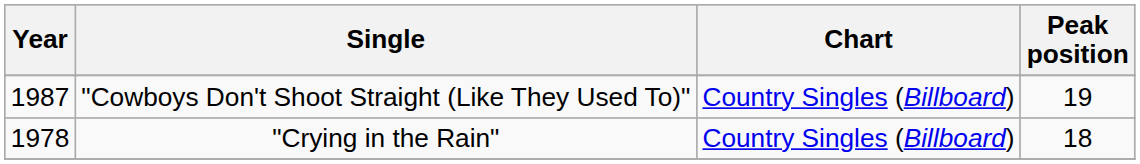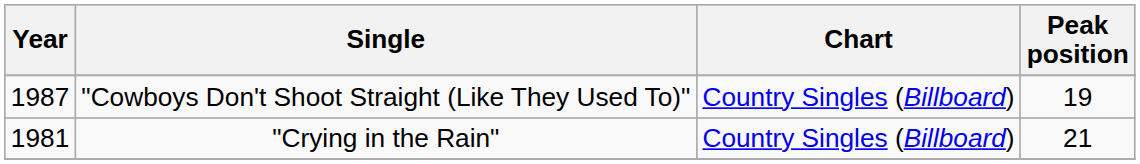 <table class="wikitable"  style="text-align: center;">
 <tr>
 <th>Year</th>
 <th>Single</th>
 <th>Chart</th>
 <th>Peak<br>position</th>
 </tr>
 <tr>
 </tr>
 <tr>
 <td>1987</td>
 <td>"Cowboys Don't Shoot Straight (Like They Used To)"</td>
 <td><a href='#'>Country Singles</a> (<a href='#'><em>Billboard</em></a>)</td>
 <td>19</td>
 </tr>
 <tr>
-<td>1978</td>
+<td>1981</td>
 <td>"Crying in the Rain"</td>
 <td><a href='#'>Country Singles</a> (<a href='#'><em>Billboard</em></a>)</td>
-<td>18</td>
+<td>21</td>
 </tr>
 <tr>
 </tr>
 </table>
